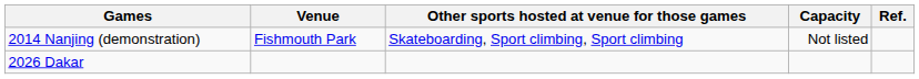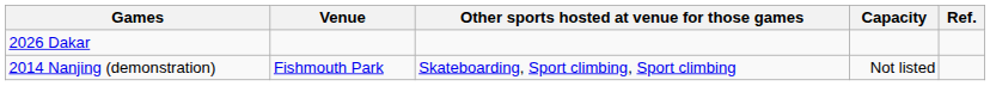 <table class="wikitable sortable" width="1000px">
 <tr>
 <th>Games</th>
 <th>Venue</th>
 <th>Other sports hosted at venue for those games</th>
 <th>Capacity</th>
 <th>Ref.</th>
 </tr>
 <tr>
+<td><a href='#'>2026 Dakar</a></td>
+<td></td>
+<td></td>
+<td align="right"></td>
+<td align="center"></td>
+</tr>
+<tr>
 <td><a href='#'>2014 Nanjing</a> (demonstration)</td>
 <td><a href='#'>Fishmouth Park</a></td>
 <td><a href='#'>Skateboarding</a>, <a href='#'>Sport climbing</a>, <a href='#'>Sport climbing</a></td>
 <td align="right">Not listed</td>
 <td align="center"></td>
 </tr>
-<tr>
-<td><a href='#'>2026 Dakar</a></td>
-<td></td>
-<td></td>
-<td align="right"></td>
-<td align="center"></td>
-</tr>
 </table>
